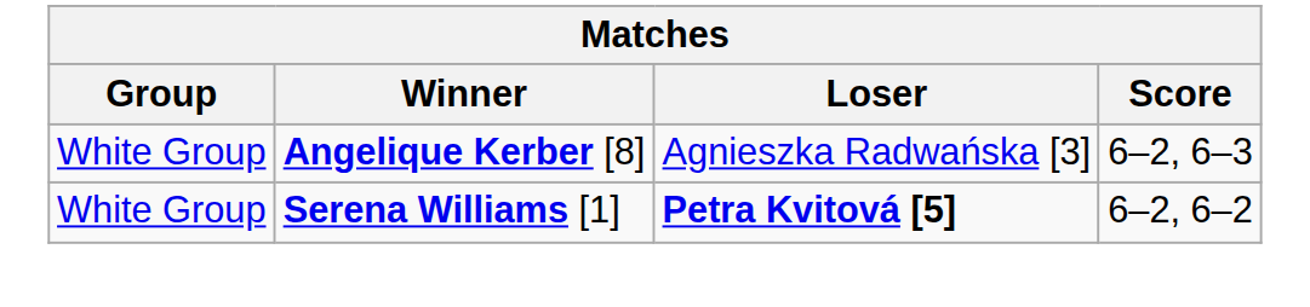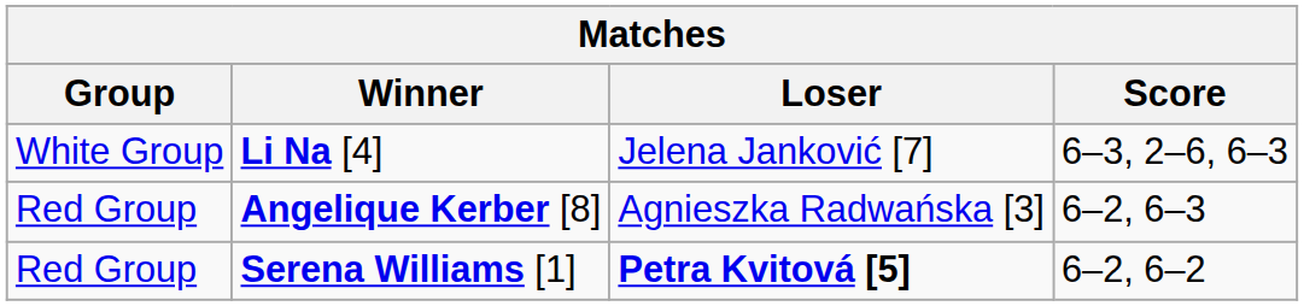 <table class="wikitable collapsible uncollapsed" style="margin:1em auto;">
 <tr>
 <th colspan=4>Matches</th>
 </tr>
 <tr>
 <th>Group</th>
 <th>Winner</th>
 <th>Loser</th>
 <th>Score</th>
 </tr>
 <tr align=left>
 <td><a href='#'>White Group</a></td>
+<td> <strong><a href='#'>Li Na</a></strong> [4]</td>
+<td> <a href='#'>Jelena Janković</a> [7]</td>
+<td>6–3, 2–6, 6–3</td>
+</tr>
+<tr align=left>
+<td><a href='#'>Red Group</a></td>
 <td> <strong><a href='#'>Angelique Kerber</a></strong> [8]</td>
 <td> <a href='#'>Agnieszka Radwańska</a> [3]</td>
 <td>6–2, 6–3</td>
 </tr>
 <tr align=left>
-<td><a href='#'>White Group</a></td>
+<td><a href='#'>Red Group</a></td>
 <td> <strong><a href='#'>Serena Williams</a></strong> [1]</td>
 <td><strong> <a href='#'>Petra Kvitová</a> [5]</strong></td>
 <td>6–2, 6–2</td>
 </tr>
 </table>
